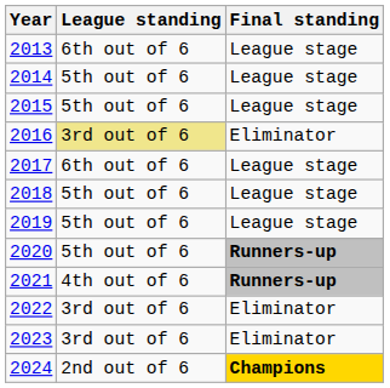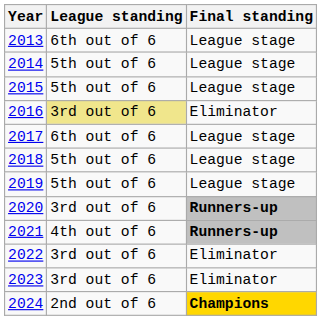 <table class="wikitable">
 <tr>
 <th>Year</th>
 <th>League standing</th>
 <th>Final standing</th>
 </tr>
 <tr>
 <td><a href='#'>2013</a></td>
 <td>6th out of 6</td>
 <td>League stage</td>
 </tr>
 <tr>
 <td><a href='#'>2014</a></td>
 <td>5th out of 6</td>
 <td>League stage</td>
 </tr>
 <tr>
 <td><a href='#'>2015</a></td>
 <td>5th out of 6</td>
 <td>League stage</td>
 </tr>
 <tr>
 <td><a href='#'>2016</a></td>
 <td style="background: khaki;">3rd out of 6</td>
 <td>Eliminator</td>
 </tr>
 <tr>
 <td><a href='#'>2017</a></td>
 <td>6th out of 6</td>
 <td>League stage</td>
 </tr>
 <tr>
 <td><a href='#'>2018</a></td>
 <td>5th out of 6</td>
 <td>League stage</td>
 </tr>
 <tr>
 <td><a href='#'>2019</a></td>
 <td>5th out of 6</td>
 <td>League stage</td>
 </tr>
 <tr>
 <td><a href='#'>2020</a></td>
-<td>5th out of 6</td>
+<td>3rd out of 6</td>
 <td style="background: silver;"><strong>Runners-up</strong></td>
 </tr>
 <tr>
 <td><a href='#'>2021</a></td>
 <td>4th out of 6</td>
 <td style="background: silver;"><strong>Runners-up</strong></td>
 </tr>
 <tr>
 <td><a href='#'>2022</a></td>
 <td>3rd out of 6</td>
 <td>Eliminator</td>
 </tr>
 <tr>
 <td><a href='#'>2023</a></td>
 <td>3rd out of 6</td>
 <td>Eliminator</td>
 </tr>
 <tr>
 <td><a href='#'>2024</a></td>
 <td>2nd out of 6</td>
 <td style="background: gold;"><strong>Champions</strong></td>
 </tr>
 </table>
